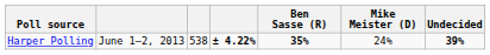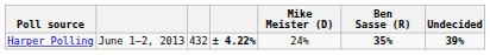 <table class="wikitable" style="text-align:center">
 <tr valign= bottom>
 <th>Poll source</th>
 <th></th>
 <th></th>
 <th></th>
+<th style="width:100px;">Mike<br>Meister (D)</th>
 <th style="width:100px;">Ben<br>Sasse (R)</th>
-<th style="width:100px;">Mike<br>Meister (D)</th>
 <th>Undecided</th>
 </tr>
 <tr>
 <td align=left><a href='#'>Harper Polling</a></td>
 <td>June 1–2, 2013</td>
-<td>538</td>
+<td>432</td>
 <td><strong>± 4.22%</strong></td>
+<td>24%</td>
 <td><strong>35%</strong></td>
-<td>24%</td>
 <td><strong>39%</strong></td>
 </tr>
 </table>
